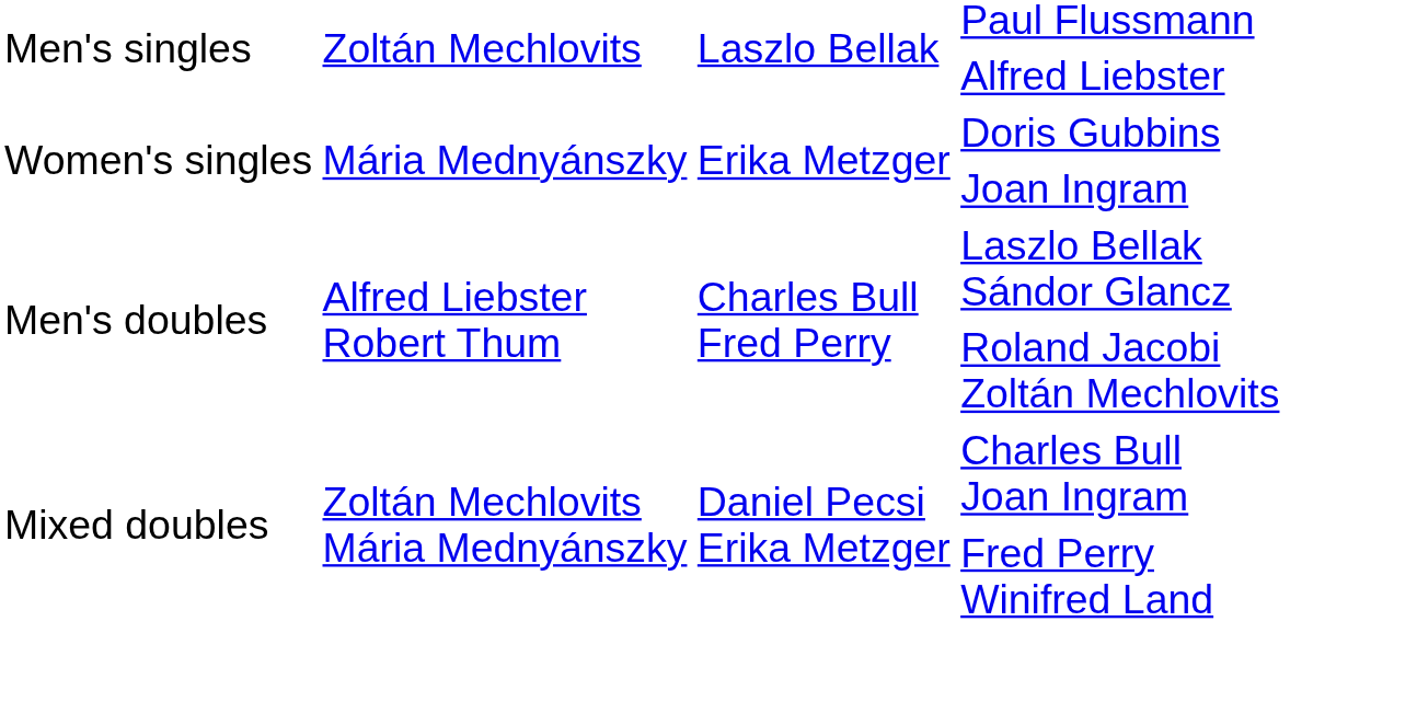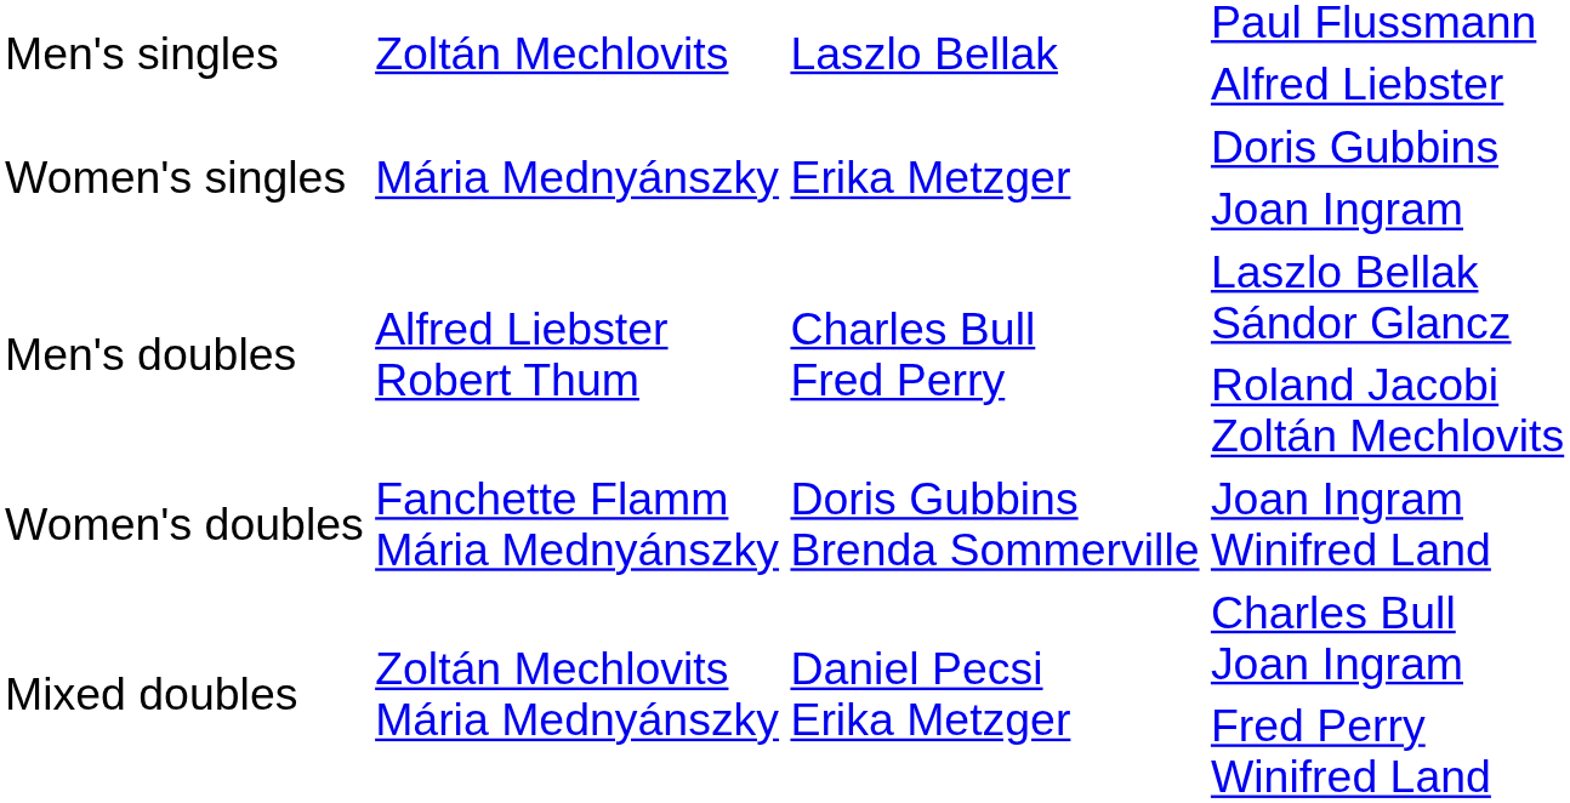 <table>
 <tr>
 <td rowspan=2>Men's singles <br></td>
 <td rowspan=2> <a href='#'>Zoltán Mechlovits</a></td>
 <td rowspan=2> <a href='#'>Laszlo Bellak</a></td>
 <td> <a href='#'>Paul Flussmann</a></td>
 </tr>
 <tr>
 <td> <a href='#'>Alfred Liebster</a></td>
 </tr>
 <tr>
 <td rowspan=2>Women's singles <br></td>
 <td rowspan=2> <a href='#'>Mária Mednyánszky</a></td>
 <td rowspan=2> <a href='#'>Erika Metzger</a></td>
 <td> <a href='#'>Doris Gubbins</a></td>
 </tr>
 <tr>
 <td>  <a href='#'>Joan Ingram</a></td>
 </tr>
 <tr>
 <td rowspan=2>Men's doubles<br></td>
 <td rowspan=2> <a href='#'>Alfred Liebster</a><br> <a href='#'>Robert Thum</a></td>
 <td rowspan=2> <a href='#'>Charles Bull</a><br> <a href='#'>Fred Perry</a></td>
 <td> <a href='#'>Laszlo Bellak</a><br> <a href='#'>Sándor Glancz</a></td>
 </tr>
 <tr>
 <td> <a href='#'>Roland Jacobi</a><br> <a href='#'>Zoltán Mechlovits</a></td>
 </tr>
 <tr>
+<td>Women's doubles<br></td>
+<td> <a href='#'>Fanchette Flamm</a><br> <a href='#'>Mária Mednyánszky</a></td>
+<td> <a href='#'>Doris Gubbins</a><br> <a href='#'>Brenda Sommerville</a></td>
+<td> <a href='#'>Joan Ingram</a><br> <a href='#'>Winifred Land</a></td>
+</tr>
+<tr>
 <td rowspan=2>Mixed doubles<br></td>
 <td rowspan=2> <a href='#'>Zoltán Mechlovits</a><br> <a href='#'>Mária Mednyánszky</a></td>
 <td rowspan=2> <a href='#'>Daniel Pecsi</a><br> <a href='#'>Erika Metzger</a></td>
 <td> <a href='#'>Charles Bull</a><br> <a href='#'>Joan Ingram</a></td>
 </tr>
 <tr>
 <td> <a href='#'>Fred Perry</a><br> <a href='#'>Winifred Land</a></td>
 </tr>
 </table>
